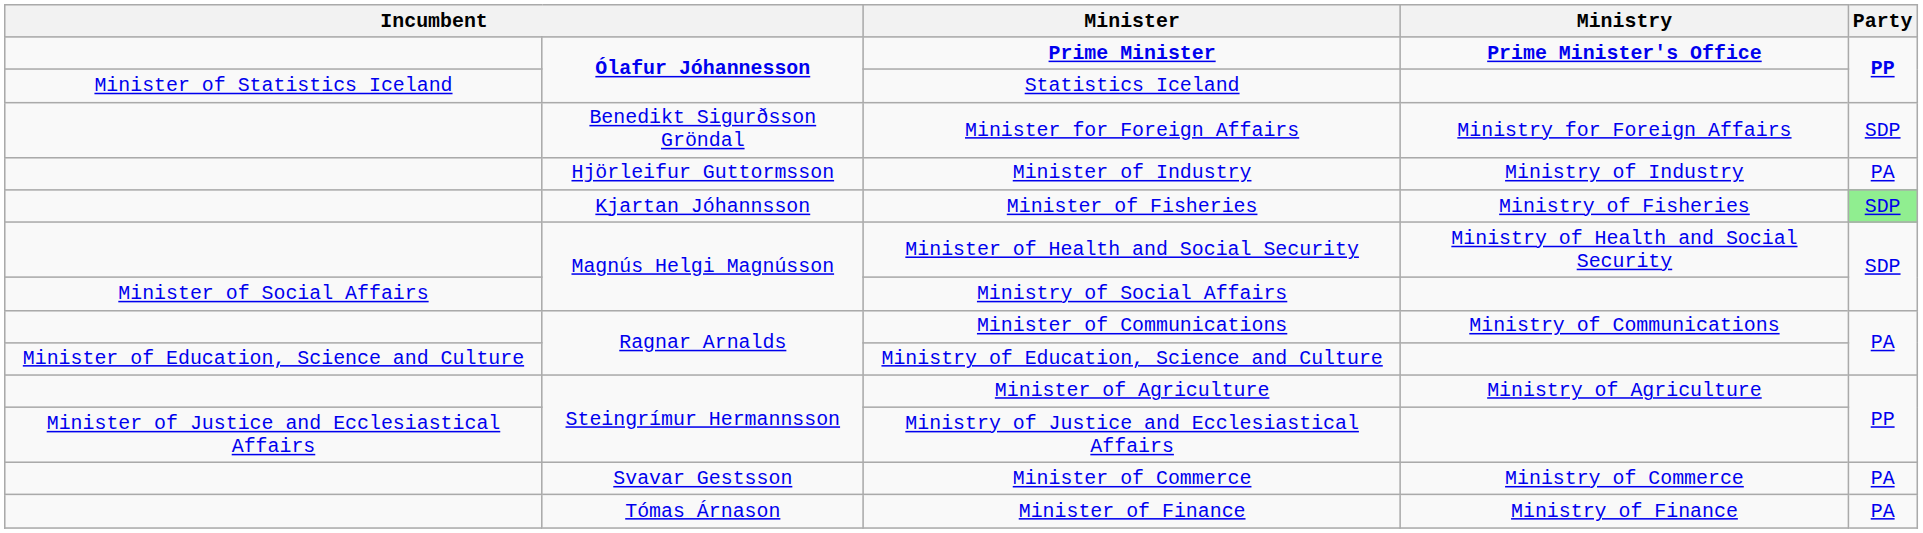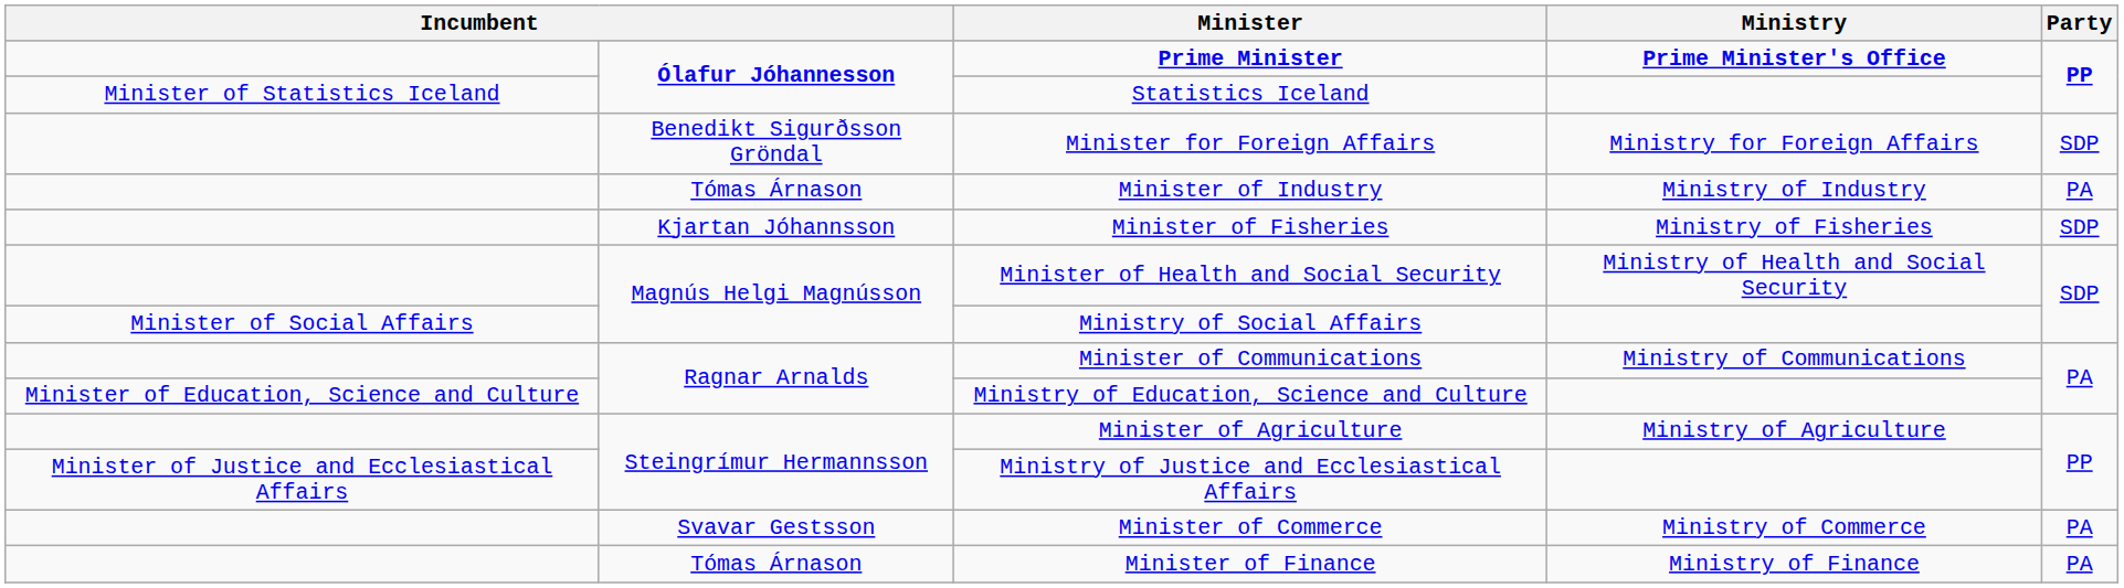 <table class="wikitable" style="text-align: center;">
 <tr>
 <th colspan=2>Incumbent</th>
 <th>Minister</th>
 <th>Ministry</th>
 <th>Party</th>
 </tr>
 <tr>
 <td></td>
 <td rowspan=2><strong><a href='#'>Ólafur Jóhannesson</a></strong></td>
 <td><strong><a href='#'>Prime Minister</a><br></strong></td>
 <td><strong><a href='#'>Prime Minister's Office</a><br></strong></td>
 <td rowspan=2><strong><a href='#'>PP</a></strong></td>
 </tr>
 <tr>
 <td><a href='#'>Minister of Statistics Iceland</a><br></td>
 <td><a href='#'>Statistics Iceland</a><br></td>
 </tr>
 <tr>
 <td></td>
 <td><a href='#'>Benedikt Sigurðsson Gröndal</a></td>
 <td><a href='#'>Minister for Foreign Affairs</a><br></td>
 <td><a href='#'>Ministry for Foreign Affairs</a><br></td>
 <td><a href='#'>SDP</a></td>
 </tr>
 <tr>
 <td></td>
-<td><a href='#'>Hjörleifur Guttormsson</a></td>
+<td><a href='#'>Tómas Árnason</a></td>
 <td><a href='#'>Minister of Industry</a><br></td>
 <td><a href='#'>Ministry of Industry</a><br></td>
 <td><a href='#'>PA</a></td>
 </tr>
 <tr>
 <td></td>
 <td><a href='#'>Kjartan Jóhannsson</a></td>
 <td><a href='#'>Minister of Fisheries</a><br></td>
 <td><a href='#'>Ministry of Fisheries</a><br></td>
-<td style="background: lightgreen;"><a href='#'>SDP</a></td>
+<td><a href='#'>SDP</a></td>
 </tr>
 <tr>
 <td></td>
 <td rowspan=2><a href='#'>Magnús Helgi Magnússon</a></td>
 <td><a href='#'>Minister of Health and Social Security</a><br></td>
 <td><a href='#'>Ministry of Health and Social Security</a><br></td>
 <td rowspan=2><a href='#'>SDP</a></td>
 </tr>
 <tr>
 <td><a href='#'>Minister of Social Affairs</a><br></td>
 <td><a href='#'>Ministry of Social Affairs</a><br></td>
 </tr>
 <tr>
 <td></td>
 <td rowspan=2><a href='#'>Ragnar Arnalds</a></td>
 <td><a href='#'>Minister of Communications</a><br></td>
 <td><a href='#'>Ministry of Communications</a><br></td>
 <td rowspan=2><a href='#'>PA</a></td>
 </tr>
 <tr>
 <td><a href='#'>Minister of Education, Science and Culture</a><br></td>
 <td><a href='#'>Ministry of Education, Science and Culture</a><br></td>
 </tr>
 <tr>
 <td></td>
 <td rowspan=2><a href='#'>Steingrímur Hermannsson</a></td>
 <td><a href='#'>Minister of Agriculture</a><br></td>
 <td><a href='#'>Ministry of Agriculture</a><br></td>
 <td rowspan=2><a href='#'>PP</a></td>
 </tr>
 <tr>
 <td><a href='#'>Minister of Justice and Ecclesiastical Affairs</a><br></td>
 <td><a href='#'>Ministry of Justice and Ecclesiastical Affairs</a><br></td>
 </tr>
 <tr>
 <td></td>
 <td><a href='#'>Svavar Gestsson</a></td>
 <td><a href='#'>Minister of Commerce</a><br></td>
 <td><a href='#'>Ministry of Commerce</a><br></td>
 <td><a href='#'>PA</a></td>
 </tr>
 <tr>
 <td></td>
 <td><a href='#'>Tómas Árnason</a></td>
 <td><a href='#'>Minister of Finance</a><br></td>
 <td><a href='#'>Ministry of Finance</a><br></td>
 <td><a href='#'>PA</a></td>
 </tr>
 </table>
